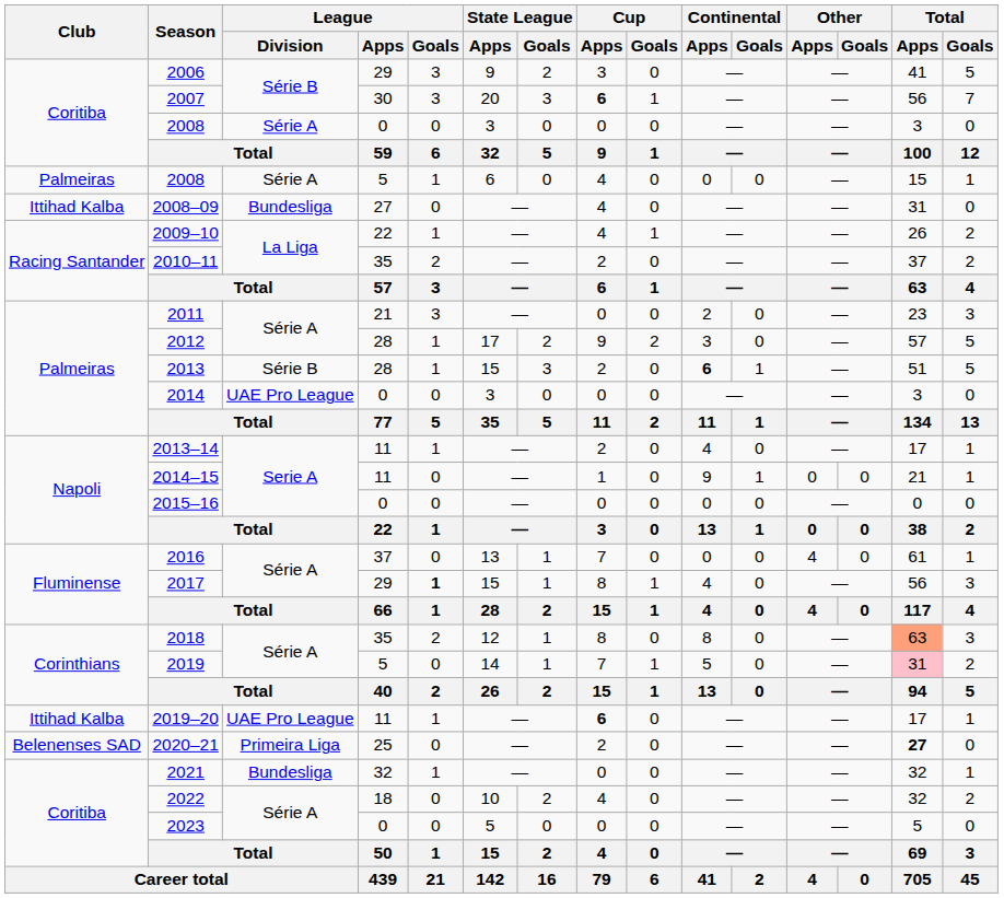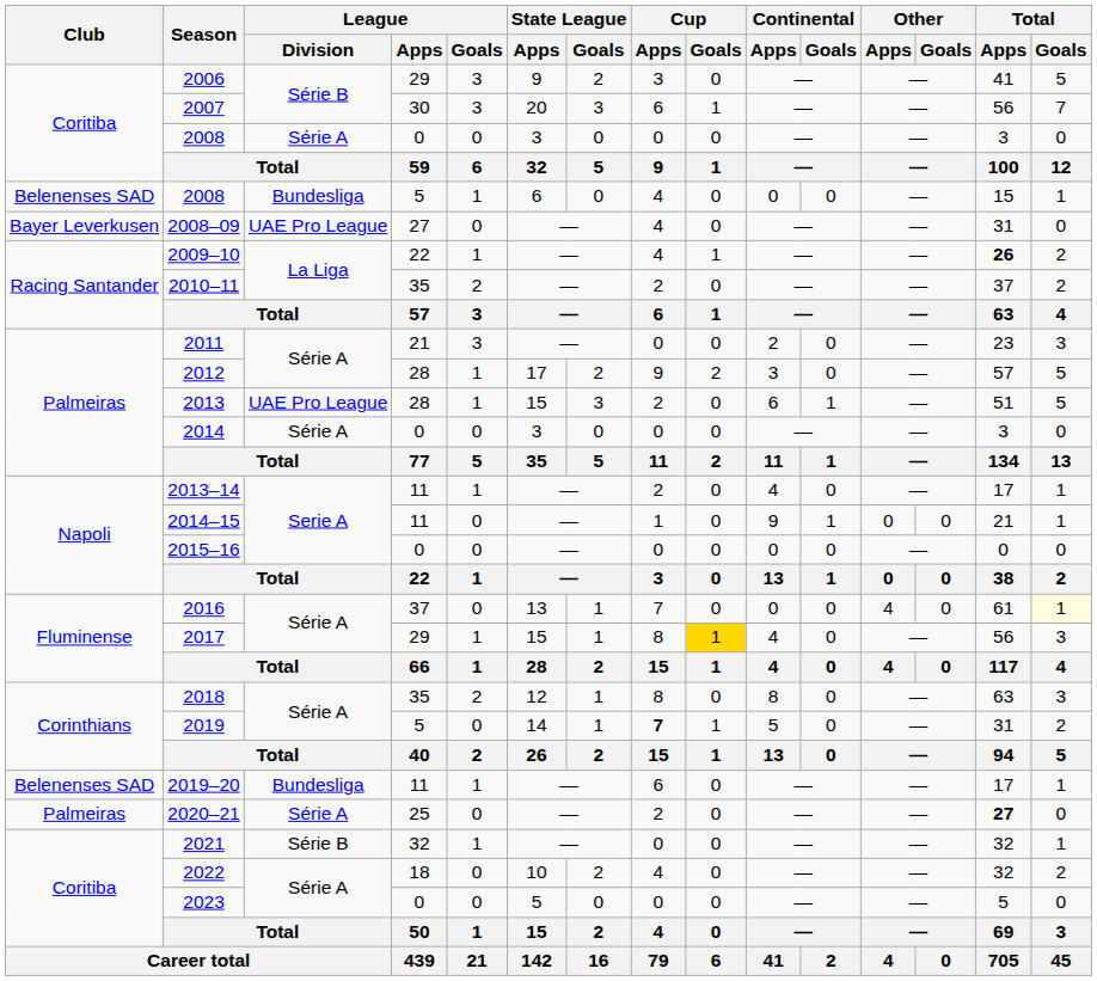 <table class="wikitable" style="text-align: center;">
 <tr>
 <th rowspan=2>Club</th>
 <th rowspan=2>Season</th>
 <th colspan=3>League</th>
 <th colspan=2>State League</th>
 <th colspan=2>Cup</th>
 <th colspan=2>Continental</th>
 <th colspan=2>Other</th>
 <th colspan=2>Total</th>
 </tr>
 <tr>
 <th>Division</th>
 <th>Apps</th>
 <th>Goals</th>
 <th>Apps</th>
 <th>Goals</th>
 <th>Apps</th>
 <th>Goals</th>
 <th>Apps</th>
 <th>Goals</th>
 <th>Apps</th>
 <th>Goals</th>
 <th>Apps</th>
 <th>Goals</th>
 </tr>
 <tr>
 <td rowspan="4"><a href='#'>Coritiba</a></td>
 <td><a href='#'>2006</a></td>
 <td rowspan="2"><a href='#'>Série B</a></td>
 <td>29</td>
 <td>3</td>
 <td>9</td>
 <td>2</td>
 <td>3</td>
 <td>0</td>
 <td colspan=2>—</td>
 <td colspan=2>—</td>
 <td>41</td>
 <td>5</td>
 </tr>
 <tr>
 <td><a href='#'>2007</a></td>
 <td>30</td>
 <td>3</td>
 <td>20</td>
 <td>3</td>
-<td><strong>6</strong></td>
+<td>6</td>
 <td>1</td>
 <td colspan=2>—</td>
 <td colspan=2>—</td>
 <td>56</td>
 <td>7</td>
 </tr>
 <tr>
 <td><a href='#'>2008</a></td>
 <td><a href='#'>Série A</a></td>
 <td>0</td>
 <td>0</td>
 <td>3</td>
 <td>0</td>
 <td>0</td>
 <td>0</td>
 <td colspan=2>—</td>
 <td colspan=2>—</td>
 <td>3</td>
 <td>0</td>
 </tr>
 <tr>
 <th colspan="2">Total</th>
 <th>59</th>
 <th>6</th>
 <th>32</th>
 <th>5</th>
 <th>9</th>
 <th>1</th>
 <th colspan=2>—</th>
 <th colspan=2>—</th>
 <th>100</th>
 <th>12</th>
 </tr>
 <tr>
-<td><a href='#'>Palmeiras</a></td>
+<td><a href='#'>Belenenses SAD</a></td>
 <td><a href='#'>2008</a></td>
-<td>Série A</td>
+<td><a href='#'>Bundesliga</a></td>
 <td>5</td>
 <td>1</td>
 <td>6</td>
 <td>0</td>
 <td>4</td>
 <td>0</td>
 <td>0</td>
 <td>0</td>
 <td colspan=2>—</td>
 <td>15</td>
 <td>1</td>
 </tr>
 <tr>
-<td><a href='#'>Ittihad Kalba</a></td>
+<td><a href='#'>Bayer Leverkusen</a></td>
 <td><a href='#'>2008–09</a></td>
-<td><a href='#'>Bundesliga</a></td>
+<td><a href='#'>UAE Pro League</a></td>
 <td>27</td>
 <td>0</td>
 <td colspan=2>—</td>
 <td>4</td>
 <td>0</td>
 <td colspan=2>—</td>
 <td colspan=2>—</td>
 <td>31</td>
 <td>0</td>
 </tr>
 <tr>
 <td rowspan="3"><a href='#'>Racing Santander</a></td>
 <td><a href='#'>2009–10</a></td>
 <td rowspan="2"><a href='#'>La Liga</a></td>
 <td>22</td>
 <td>1</td>
 <td colspan=2>—</td>
 <td>4</td>
 <td>1</td>
 <td colspan=2>—</td>
 <td colspan=2>—</td>
-<td>26</td>
+<td><strong>26</strong></td>
 <td>2</td>
 </tr>
 <tr>
 <td><a href='#'>2010–11</a></td>
 <td>35</td>
 <td>2</td>
 <td colspan=2>—</td>
 <td>2</td>
 <td>0</td>
 <td colspan=2>—</td>
 <td colspan=2>—</td>
 <td>37</td>
 <td>2</td>
 </tr>
 <tr>
 <th colspan="2">Total</th>
 <th>57</th>
 <th>3</th>
 <th colspan=2>—</th>
 <th>6</th>
 <th>1</th>
 <th colspan=2>—</th>
 <th colspan=2>—</th>
 <th>63</th>
 <th>4</th>
 </tr>
 <tr>
 <td rowspan="5"><a href='#'>Palmeiras</a></td>
 <td><a href='#'>2011</a></td>
 <td rowspan="2">Série A</td>
 <td>21</td>
 <td>3</td>
 <td colspan=2>—</td>
 <td>0</td>
 <td>0</td>
 <td>2</td>
 <td>0</td>
 <td colspan=2>—</td>
 <td>23</td>
 <td>3</td>
 </tr>
 <tr>
 <td><a href='#'>2012</a></td>
 <td>28</td>
 <td>1</td>
 <td>17</td>
 <td>2</td>
 <td>9</td>
 <td>2</td>
 <td>3</td>
 <td>0</td>
 <td colspan=2>—</td>
 <td>57</td>
 <td>5</td>
 </tr>
 <tr>
 <td><a href='#'>2013</a></td>
-<td>Série B</td>
+<td><a href='#'>UAE Pro League</a></td>
 <td>28</td>
 <td>1</td>
 <td>15</td>
 <td>3</td>
 <td>2</td>
 <td>0</td>
-<td><strong>6</strong></td>
+<td>6</td>
 <td>1</td>
 <td colspan=2>—</td>
 <td>51</td>
 <td>5</td>
 </tr>
 <tr>
 <td><a href='#'>2014</a></td>
-<td><a href='#'>UAE Pro League</a></td>
+<td>Série A</td>
 <td>0</td>
 <td>0</td>
 <td>3</td>
 <td>0</td>
 <td>0</td>
 <td>0</td>
 <td colspan=2>—</td>
 <td colspan=2>—</td>
 <td>3</td>
 <td>0</td>
 </tr>
 <tr>
 <th colspan="2">Total</th>
 <th>77</th>
 <th>5</th>
 <th>35</th>
 <th>5</th>
 <th>11</th>
 <th>2</th>
 <th>11</th>
 <th>1</th>
 <th colspan=2>—</th>
 <th>134</th>
 <th>13</th>
 </tr>
 <tr>
 <td rowspan="4"><a href='#'>Napoli</a></td>
 <td><a href='#'>2013–14</a></td>
 <td rowspan="3"><a href='#'>Serie A</a></td>
 <td>11</td>
 <td>1</td>
 <td colspan=2>—</td>
 <td>2</td>
 <td>0</td>
 <td>4</td>
 <td>0</td>
 <td colspan=2>—</td>
 <td>17</td>
 <td>1</td>
 </tr>
 <tr>
 <td><a href='#'>2014–15</a></td>
 <td>11</td>
 <td>0</td>
 <td colspan=2>—</td>
 <td>1</td>
 <td>0</td>
 <td>9</td>
 <td>1</td>
 <td>0</td>
 <td>0</td>
 <td>21</td>
 <td>1</td>
 </tr>
 <tr>
 <td><a href='#'>2015–16</a></td>
 <td>0</td>
 <td>0</td>
 <td colspan=2>—</td>
 <td>0</td>
 <td>0</td>
 <td>0</td>
 <td>0</td>
 <td colspan=2>—</td>
 <td>0</td>
 <td>0</td>
 </tr>
 <tr>
 <th colspan="2">Total</th>
 <th>22</th>
 <th>1</th>
 <th colspan=2>—</th>
 <th>3</th>
 <th>0</th>
 <th>13</th>
 <th>1</th>
 <th>0</th>
 <th>0</th>
 <th>38</th>
 <th>2</th>
 </tr>
 <tr>
 <td rowspan="3"><a href='#'>Fluminense</a></td>
 <td><a href='#'>2016</a></td>
 <td rowspan="2">Série A</td>
 <td>37</td>
 <td>0</td>
 <td>13</td>
 <td>1</td>
 <td>7</td>
 <td>0</td>
 <td>0</td>
 <td>0</td>
 <td>4</td>
 <td>0</td>
 <td>61</td>
-<td>1</td>
+<td style="background: lightyellow;">1</td>
 </tr>
 <tr>
 <td><a href='#'>2017</a></td>
 <td>29</td>
-<td><strong>1</strong></td>
+<td>1</td>
 <td>15</td>
 <td>1</td>
 <td>8</td>
-<td>1</td>
+<td style="background: gold;">1</td>
 <td>4</td>
 <td>0</td>
 <td colspan=2>—</td>
 <td>56</td>
 <td>3</td>
 </tr>
 <tr>
 <th colspan="2">Total</th>
 <th>66</th>
 <th>1</th>
 <th>28</th>
 <th>2</th>
 <th>15</th>
 <th>1</th>
 <th>4</th>
 <th>0</th>
 <th>4</th>
 <th>0</th>
 <th>117</th>
 <th>4</th>
 </tr>
 <tr>
 <td rowspan="3"><a href='#'>Corinthians</a></td>
 <td><a href='#'>2018</a></td>
 <td rowspan="2">Série A</td>
 <td>35</td>
 <td>2</td>
 <td>12</td>
 <td>1</td>
 <td>8</td>
 <td>0</td>
 <td>8</td>
 <td>0</td>
 <td colspan=2>—</td>
-<td style="background: lightsalmon;">63</td>
+<td>63</td>
 <td>3</td>
 </tr>
 <tr>
 <td><a href='#'>2019</a></td>
 <td>5</td>
 <td>0</td>
 <td>14</td>
 <td>1</td>
-<td>7</td>
+<td><strong>7</strong></td>
 <td>1</td>
 <td>5</td>
 <td>0</td>
 <td colspan=2>—</td>
-<td style="background: pink;">31</td>
+<td>31</td>
 <td>2</td>
 </tr>
 <tr>
 <th colspan="2">Total</th>
 <th>40</th>
 <th>2</th>
 <th>26</th>
 <th>2</th>
 <th>15</th>
 <th>1</th>
 <th>13</th>
 <th>0</th>
 <th colspan=2>—</th>
 <th>94</th>
 <th>5</th>
 </tr>
 <tr>
-<td><a href='#'>Ittihad Kalba</a></td>
+<td><a href='#'>Belenenses SAD</a></td>
 <td><a href='#'>2019–20</a></td>
-<td><a href='#'>UAE Pro League</a></td>
+<td><a href='#'>Bundesliga</a></td>
 <td>11</td>
 <td>1</td>
 <td colspan=2>—</td>
-<td><strong>6</strong></td>
+<td>6</td>
 <td>0</td>
 <td colspan=2>—</td>
 <td colspan=2>—</td>
 <td>17</td>
 <td>1</td>
 </tr>
 <tr>
-<td><a href='#'>Belenenses SAD</a></td>
+<td><a href='#'>Palmeiras</a></td>
 <td><a href='#'>2020–21</a></td>
-<td><a href='#'>Primeira Liga</a></td>
+<td><a href='#'>Série A</a></td>
 <td>25</td>
 <td>0</td>
 <td colspan=2>—</td>
 <td>2</td>
 <td>0</td>
 <td colspan=2>—</td>
 <td colspan=2>—</td>
 <td><strong>27</strong></td>
 <td>0</td>
 </tr>
 <tr>
 <td rowspan="4"><a href='#'>Coritiba</a></td>
 <td><a href='#'>2021</a></td>
-<td><a href='#'>Bundesliga</a></td>
+<td>Série B</td>
 <td>32</td>
 <td>1</td>
 <td colspan=2>—</td>
 <td>0</td>
 <td>0</td>
 <td colspan=2>—</td>
 <td colspan=2>—</td>
 <td>32</td>
 <td>1</td>
 </tr>
 <tr>
 <td><a href='#'>2022</a></td>
 <td rowspan="2">Série A</td>
 <td>18</td>
 <td>0</td>
 <td>10</td>
 <td>2</td>
 <td>4</td>
 <td>0</td>
 <td colspan=2>—</td>
 <td colspan=2>—</td>
 <td>32</td>
 <td>2</td>
 </tr>
 <tr>
 <td><a href='#'>2023</a></td>
 <td>0</td>
 <td>0</td>
 <td>5</td>
 <td>0</td>
 <td>0</td>
 <td>0</td>
 <td colspan=2>—</td>
 <td colspan=2>—</td>
 <td>5</td>
 <td>0</td>
 </tr>
 <tr>
 <th colspan="2">Total</th>
 <th>50</th>
 <th>1</th>
 <th>15</th>
 <th>2</th>
 <th>4</th>
 <th>0</th>
 <th colspan=2>—</th>
 <th colspan=2>—</th>
 <th>69</th>
 <th>3</th>
 </tr>
 <tr>
 <th colspan="3"><strong>Career total</strong></th>
 <th>439</th>
 <th>21</th>
 <th>142</th>
 <th>16</th>
 <th>79</th>
 <th>6</th>
 <th>41</th>
 <th>2</th>
 <th>4</th>
 <th>0</th>
 <th>705</th>
 <th>45</th>
 </tr>
 </table>
